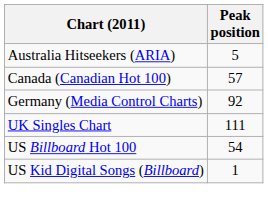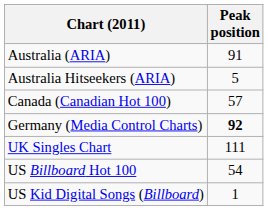 <table class="wikitable sortable">
 <tr>
 <th scope="col">Chart (2011)</th>
 <th scope="col">Peak<br>position</th>
+</tr>
+<tr>
+<td>Australia (<a href='#'>ARIA</a>)</td>
+<td style="text-align:center;">91</td>
 </tr>
 <tr>
 <td>Australia Hitseekers (<a href='#'>ARIA</a>)</td>
 <td style="text-align:center;">5</td>
 </tr>
 <tr>
 <td>Canada (<a href='#'>Canadian Hot 100</a>)</td>
 <td style="text-align:center;">57</td>
 </tr>
 <tr>
 <td>Germany (<a href='#'>Media Control Charts</a>)</td>
-<td style="text-align:center;">92</td>
+<td style="text-align:center;"><strong>92</strong></td>
 </tr>
 <tr>
 <td><a href='#'>UK Singles Chart</a></td>
 <td style="text-align:center;">111</td>
 </tr>
 <tr>
 <td>US <a href='#'><em>Billboard</em> Hot 100</a></td>
 <td style="text-align:center;">54</td>
 </tr>
 <tr>
 <td>US <a href='#'>Kid Digital Songs</a> (<em><a href='#'>Billboard</a></em>)</td>
 <td style="text-align:center;">1</td>
 </tr>
 </table>
